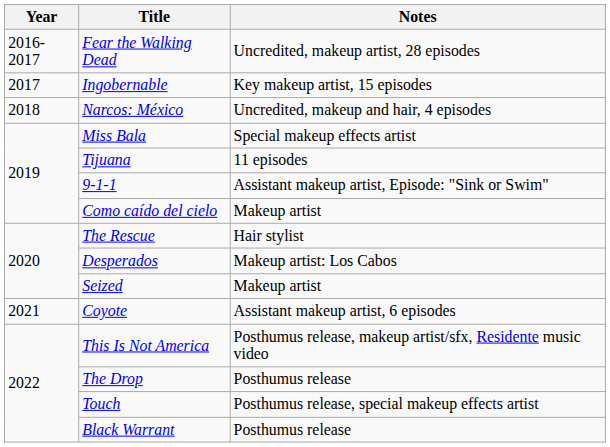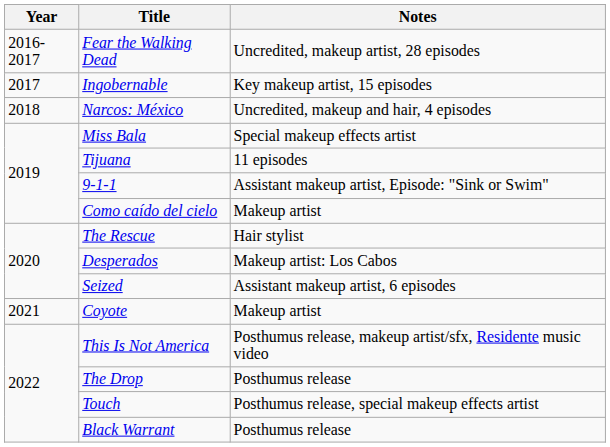 <table class="wikitable">
 <tr>
 <th>Year</th>
 <th>Title</th>
 <th>Notes</th>
 </tr>
 <tr>
 <td>2016-2017</td>
 <td><em><a href='#'>Fear the Walking Dead</a></em></td>
 <td>Uncredited, makeup artist, 28 episodes</td>
 </tr>
 <tr>
 <td>2017</td>
 <td><em><a href='#'>Ingobernable</a></em></td>
 <td>Key makeup artist, 15 episodes</td>
 </tr>
 <tr>
 <td>2018</td>
 <td><a href='#'><em>Narcos: México</em></a></td>
 <td>Uncredited, makeup and hair, 4 episodes</td>
 </tr>
 <tr>
 <td rowspan="4">2019</td>
 <td><a href='#'><em>Miss Bala</em></a></td>
 <td>Special makeup effects artist</td>
 </tr>
 <tr>
 <td><em><a href='#'>Tijuana</a></em></td>
 <td>11 episodes</td>
 </tr>
 <tr>
 <td><a href='#'><em>9-1-1</em></a></td>
 <td>Assistant makeup artist, Episode: "Sink or Swim"</td>
 </tr>
 <tr>
 <td><em><a href='#'>Como caído del cielo</a></em></td>
 <td>Makeup artist</td>
 </tr>
 <tr>
 <td rowspan="3">2020</td>
 <td><a href='#'><em>The Rescue</em></a></td>
 <td>Hair stylist</td>
 </tr>
 <tr>
 <td><em><a href='#'>Desperados</a></em></td>
 <td>Makeup artist: Los Cabos</td>
 </tr>
 <tr>
 <td><em><a href='#'>Seized</a></em></td>
-<td>Makeup artist</td>
+<td>Assistant makeup artist, 6 episodes</td>
 </tr>
 <tr>
 <td>2021</td>
 <td><em><a href='#'>Coyote</a></em></td>
-<td>Assistant makeup artist, 6 episodes</td>
+<td>Makeup artist</td>
 </tr>
 <tr>
 <td rowspan="4">2022</td>
 <td><a href='#'><em>This Is Not America</em></a></td>
 <td>Posthumus release, makeup artist/sfx, <a href='#'>Residente</a> music video</td>
 </tr>
 <tr>
 <td><em><a href='#'>The Drop</a></em></td>
 <td>Posthumus release</td>
 </tr>
 <tr>
 <td><em><a href='#'>Touch</a></em></td>
 <td>Posthumus release, special makeup effects artist</td>
 </tr>
 <tr>
 <td><em><a href='#'>Black Warrant</a></em></td>
 <td>Posthumus release</td>
 </tr>
 </table>
